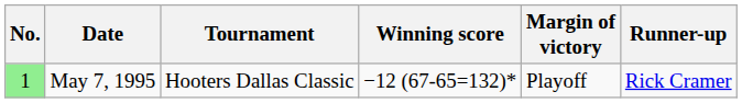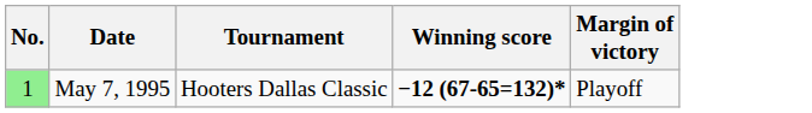 <table class="wikitable" style="font-size:95%;">
 <tr>
 <th>No.</th>
 <th>Date</th>
 <th>Tournament</th>
 <th>Winning score</th>
 <th>Margin of<br>victory</th>
-<th>Runner-up</th>
 </tr>
 <tr>
 <td align=center style="background: lightgreen;">1</td>
 <td align=right>May 7, 1995</td>
 <td>Hooters Dallas Classic</td>
-<td>−12 (67-65=132)*</td>
+<td><strong>−12 (67-65=132)*</strong></td>
 <td>Playoff</td>
-<td> <a href='#'>Rick Cramer</a></td>
 </tr>
 </table>
